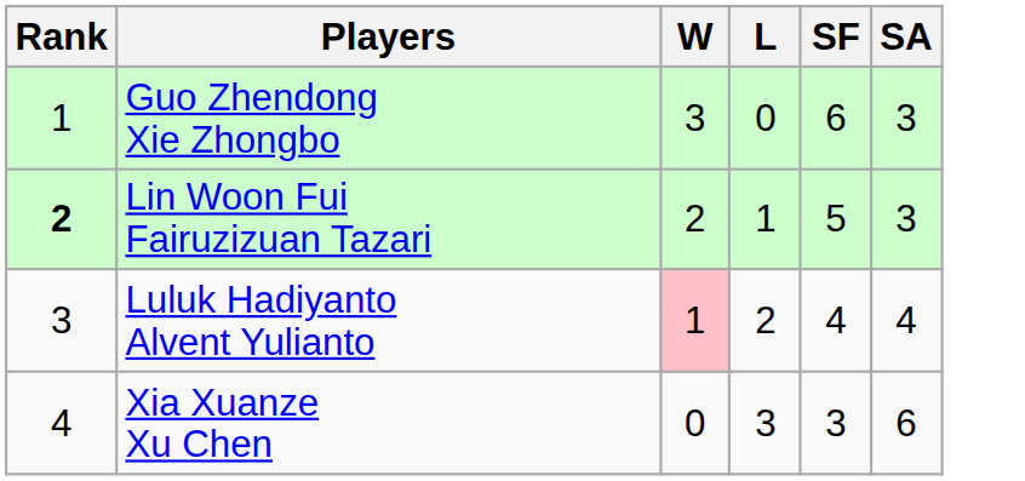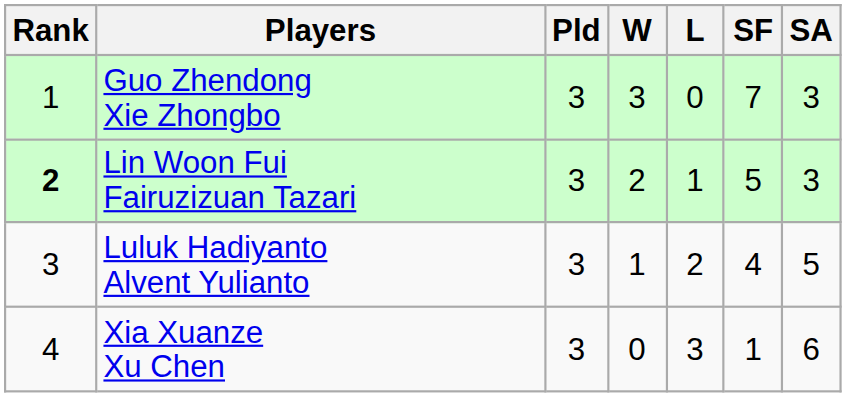 <table class="wikitable" style="font-size:90%; text-align:center">
 <tr>
 <th width="20">Rank</th>
 <th width="200">Players</th>
+<th width="20">Pld</th>
 <th width="20">W</th>
 <th width="20">L</th>
 <th width="20">SF</th>
 <th width="20">SA</th>
 </tr>
 <tr bgcolor="#ccffcc">
 <td>1</td>
 <td align="left"> <a href='#'>Guo Zhendong</a><br> <a href='#'>Xie Zhongbo</a></td>
 <td>3</td>
+<td>3</td>
 <td>0</td>
-<td>6</td>
+<td>7</td>
 <td>3</td>
 </tr>
 <tr bgcolor="#ccffcc">
 <td><strong>2</strong></td>
 <td align="left"> <a href='#'>Lin Woon Fui</a><br> <a href='#'>Fairuzizuan Tazari</a></td>
+<td>3</td>
 <td>2</td>
 <td>1</td>
 <td>5</td>
 <td>3</td>
 </tr>
 <tr>
 <td>3</td>
 <td align="left"> <a href='#'>Luluk Hadiyanto</a><br> <a href='#'>Alvent Yulianto</a></td>
-<td style="background: pink;">1</td>
+<td>3</td>
+<td>1</td>
 <td>2</td>
 <td>4</td>
-<td>4</td>
+<td>5</td>
 </tr>
 <tr>
 <td>4</td>
 <td align="left"> <a href='#'>Xia Xuanze</a><br> <a href='#'>Xu Chen</a></td>
+<td>3</td>
 <td>0</td>
 <td>3</td>
-<td>3</td>
+<td>1</td>
 <td>6</td>
 </tr>
 </table>
